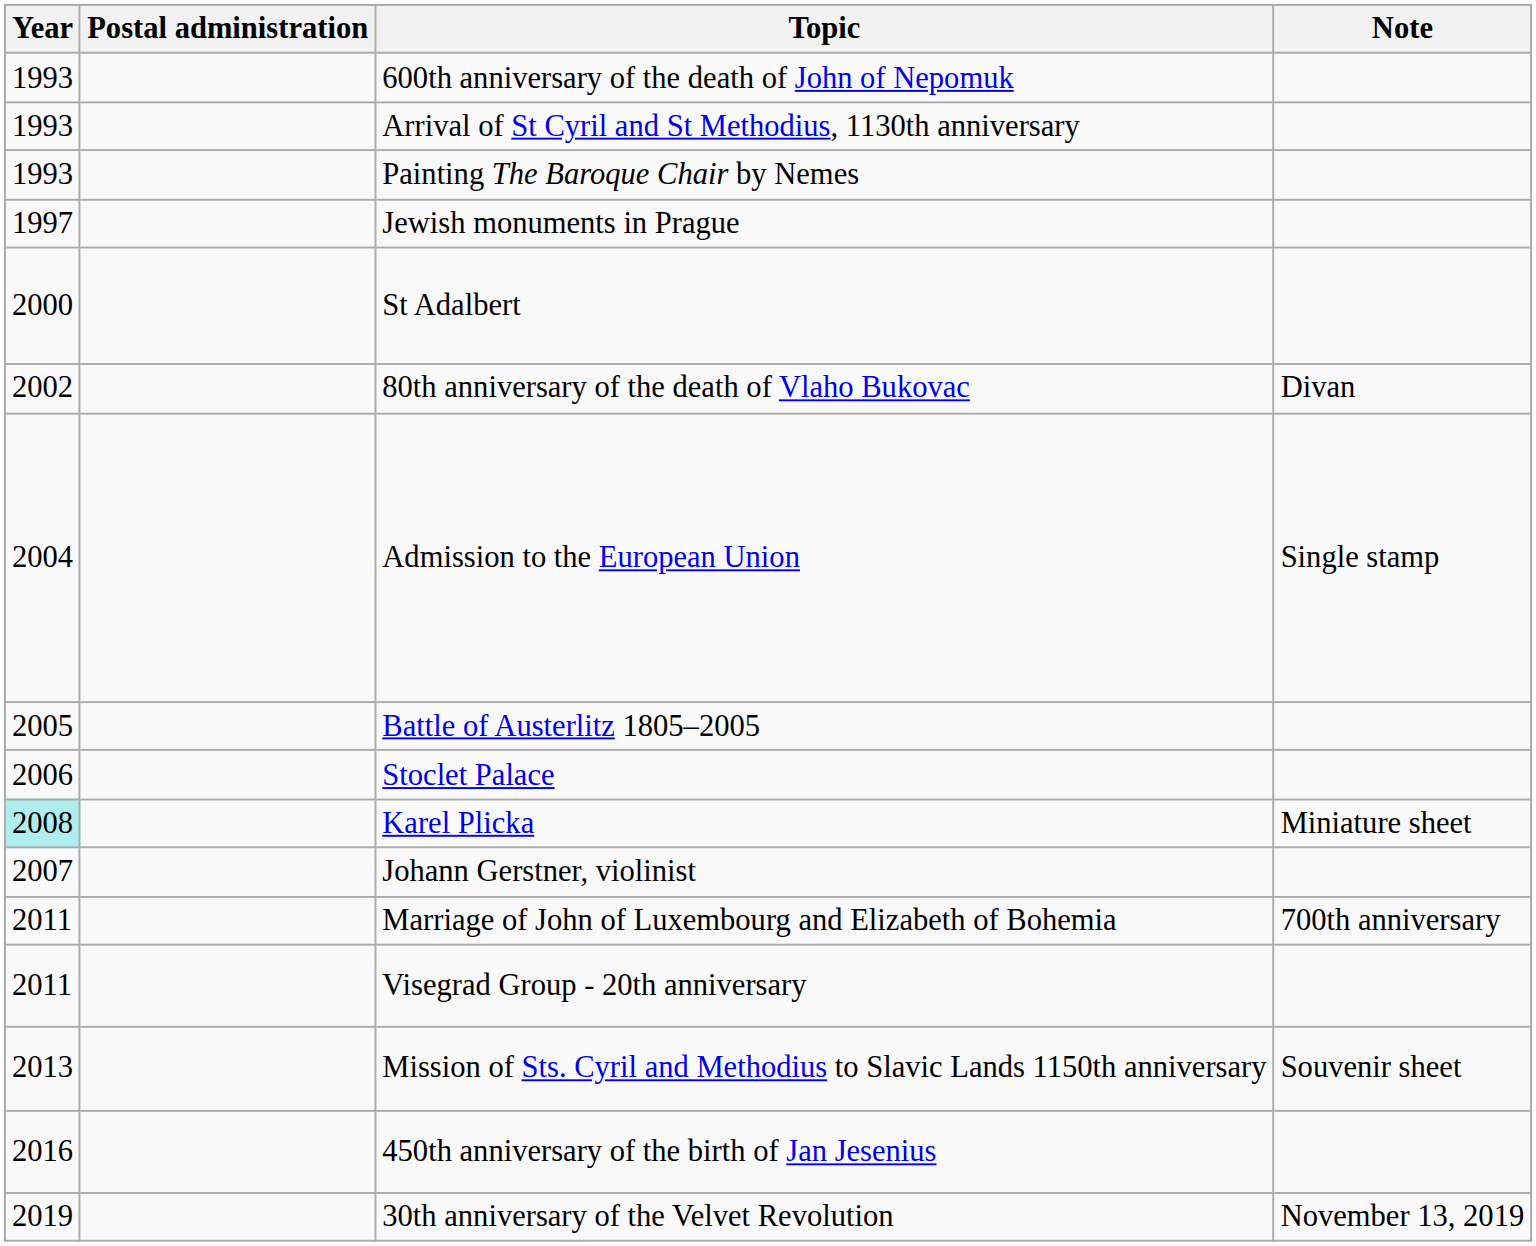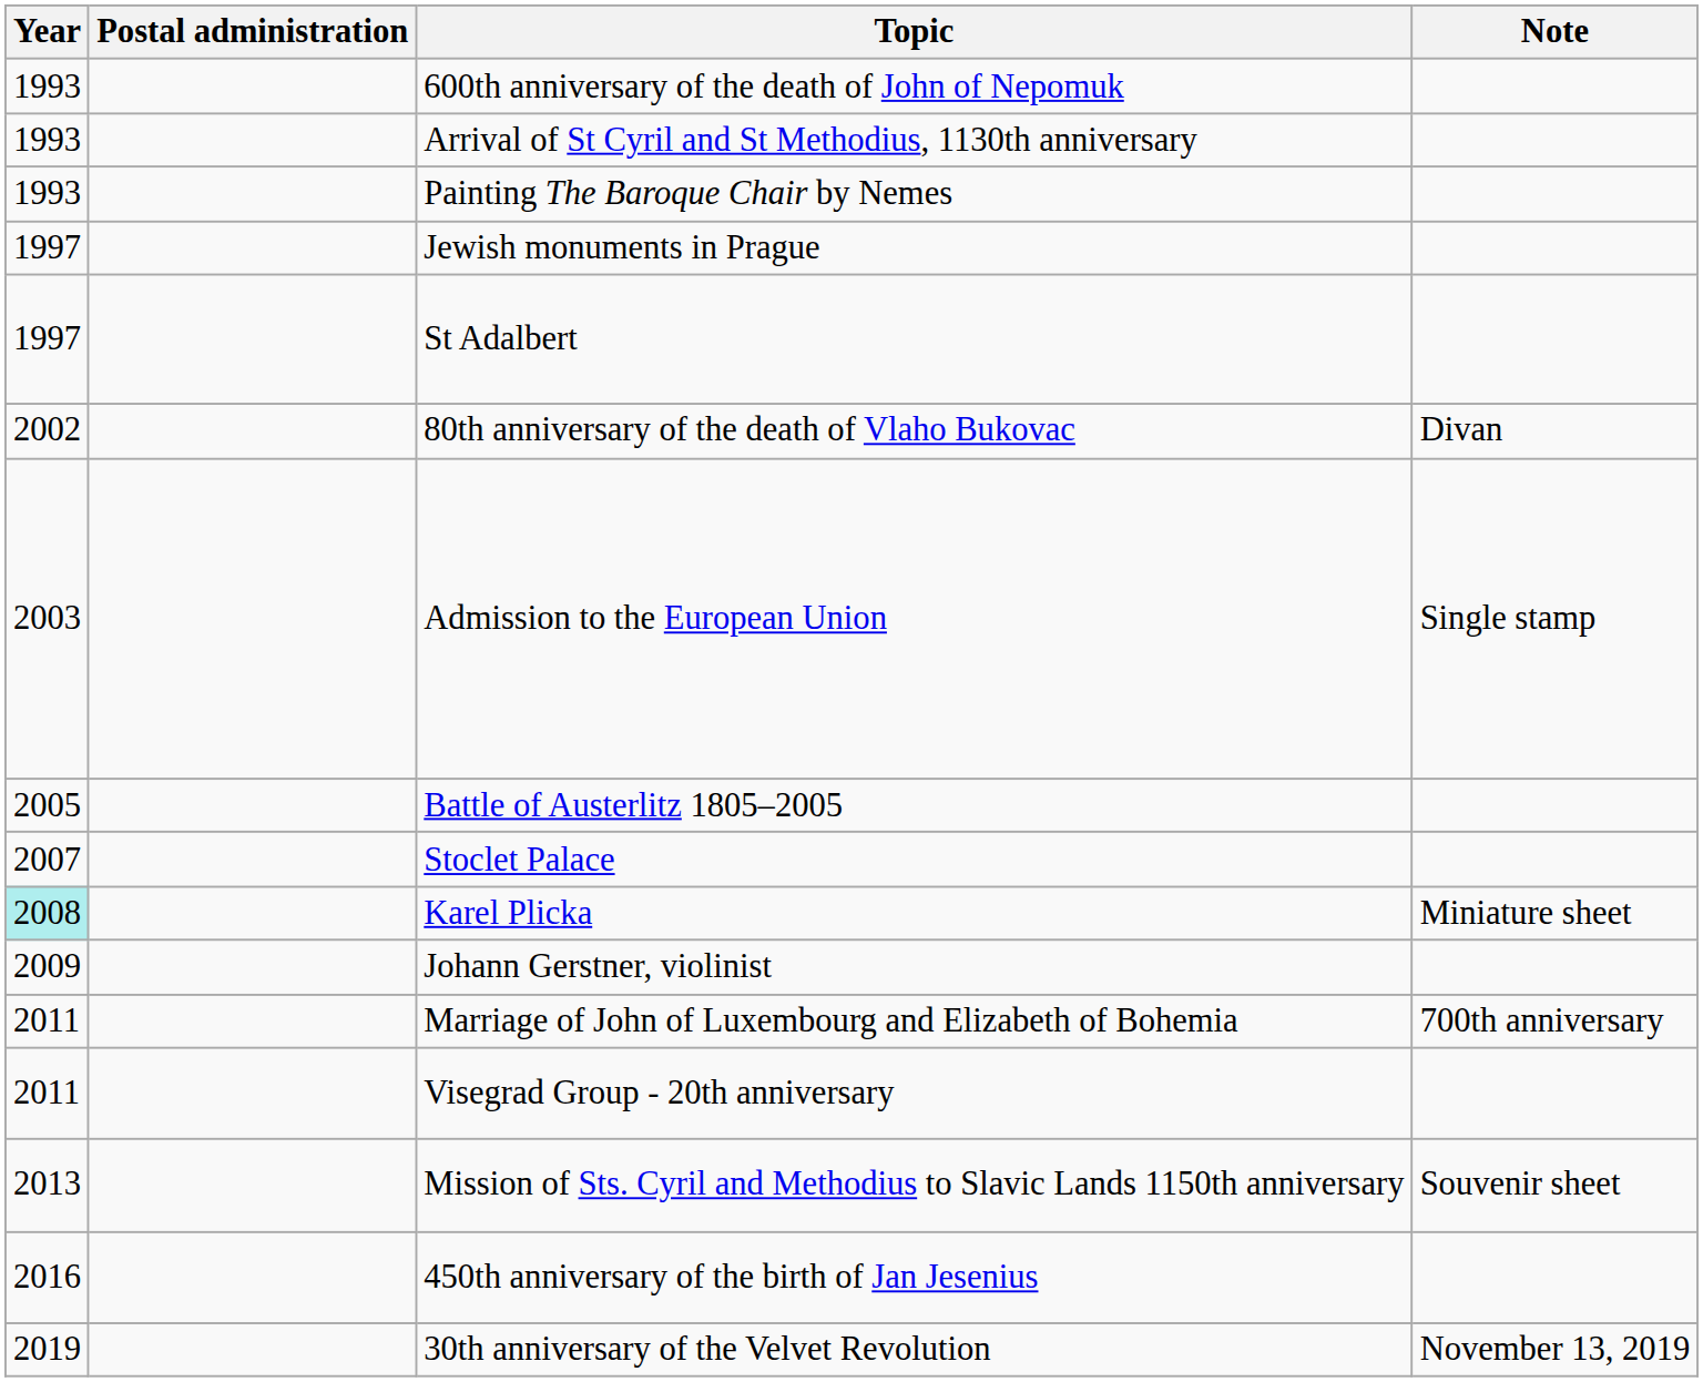 <table class="wikitable">
 <tr>
 <th>Year</th>
 <th>Postal administration</th>
 <th>Topic</th>
 <th>Note</th>
 </tr>
 <tr>
 <td>1993</td>
 <td><br></td>
 <td>600th anniversary of the death of <a href='#'>John of Nepomuk</a></td>
 <td></td>
 </tr>
 <tr>
 <td>1993</td>
 <td></td>
 <td>Arrival of <a href='#'>St Cyril and St Methodius</a>, 1130th anniversary</td>
 <td></td>
 </tr>
 <tr>
 <td>1993</td>
 <td><br></td>
 <td>Painting <em>The Baroque Chair</em> by Nemes</td>
 <td></td>
 </tr>
 <tr>
 <td>1997</td>
 <td></td>
 <td>Jewish monuments in Prague</td>
 <td></td>
 </tr>
 <tr>
-<td>2000</td>
+<td>1997</td>
 <td><br><br><br></td>
 <td>St Adalbert</td>
 <td></td>
 </tr>
 <tr>
 <td>2002</td>
 <td></td>
 <td>80th anniversary of the death of <a href='#'>Vlaho Bukovac</a></td>
 <td>Divan</td>
 </tr>
 <tr>
-<td>2004</td>
+<td>2003</td>
 <td><br><br><br><br><br><br><br><br></td>
 <td>Admission to the <a href='#'>European Union</a></td>
 <td>Single stamp</td>
 </tr>
 <tr>
 <td>2005</td>
 <td></td>
 <td><a href='#'>Battle of Austerlitz</a> 1805–2005</td>
 <td></td>
 </tr>
 <tr>
-<td>2006</td>
+<td>2007</td>
 <td></td>
 <td><a href='#'>Stoclet Palace</a></td>
 <td></td>
 </tr>
 <tr>
 <td style="background: paleturquoise;">2008</td>
 <td></td>
 <td><a href='#'>Karel Plicka</a></td>
 <td>Miniature sheet</td>
 </tr>
 <tr>
-<td>2007</td>
+<td>2009</td>
 <td></td>
 <td>Johann Gerstner, violinist</td>
 <td></td>
 </tr>
 <tr>
 <td>2011</td>
 <td></td>
 <td>Marriage of John of Luxembourg and Elizabeth of Bohemia</td>
 <td>700th anniversary</td>
 </tr>
 <tr>
 <td>2011</td>
 <td><br><br></td>
 <td>Visegrad Group - 20th anniversary</td>
 <td></td>
 </tr>
 <tr>
 <td>2013</td>
 <td><br><br></td>
 <td>Mission of <a href='#'>Sts. Cyril and Methodius</a> to Slavic Lands 1150th anniversary</td>
 <td>Souvenir sheet</td>
 </tr>
 <tr>
 <td>2016</td>
 <td><br><br></td>
 <td>450th anniversary of the birth of <a href='#'>Jan Jesenius</a></td>
 <td></td>
 </tr>
 <tr>
 <td>2019</td>
 <td></td>
 <td>30th anniversary of the Velvet Revolution</td>
 <td>November 13, 2019</td>
 </tr>
 </table>
